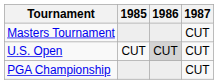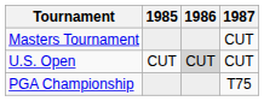 <table class="wikitable" style="font-size:95%;text-align:center;">
 <tr>
 <th>Tournament</th>
 <th>1985</th>
 <th>1986</th>
 <th>1987</th>
 </tr>
 <tr>
 <td align=left><a href='#'>Masters Tournament</a></td>
 <td style="background:#eeeeee;"></td>
 <td style="background:#eeeeee;"></td>
 <td>CUT</td>
 </tr>
 <tr>
 <td align=left><a href='#'>U.S. Open</a></td>
 <td>CUT</td>
 <td style="background: lightgrey;">CUT</td>
 <td>CUT</td>
 </tr>
 <tr>
 <td align=left><a href='#'>PGA Championship</a></td>
 <td style="background:#eeeeee;"></td>
 <td style="background:#eeeeee;"></td>
-<td>CUT</td>
+<td>T75</td>
 </tr>
 </table>
